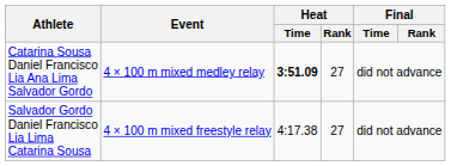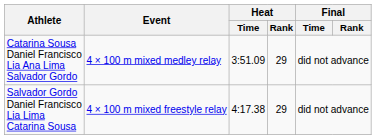 <table class=wikitable style="font-size:90%">
 <tr>
 <th rowspan="2">Athlete</th>
 <th rowspan="2">Event</th>
 <th colspan="2">Heat</th>
 <th colspan="2">Final</th>
 </tr>
 <tr style="font-size:95%">
 <th>Time</th>
 <th>Rank</th>
 <th>Time</th>
 <th>Rank</th>
 </tr>
 <tr align=center>
 <td align=left><a href='#'>Catarina Sousa</a><br>Daniel Francisco<br><a href='#'>Lia Ana Lima</a><br><a href='#'>Salvador Gordo</a></td>
 <td align=left><a href='#'>4 × 100 m mixed medley relay</a></td>
-<td><strong>3:51.09</strong></td>
-<td>27</td>
+<td>3:51.09</td>
+<td>29</td>
 <td colspan=2>did not advance</td>
 </tr>
 <tr align=center>
 <td align=left><a href='#'>Salvador Gordo</a><br>Daniel Francisco<br><a href='#'>Lia Lima</a><br><a href='#'>Catarina Sousa</a></td>
 <td align=left><a href='#'>4 × 100 m mixed freestyle relay</a></td>
 <td>4:17.38</td>
-<td>27</td>
+<td>29</td>
 <td colspan=2>did not advance</td>
 </tr>
 </table>
